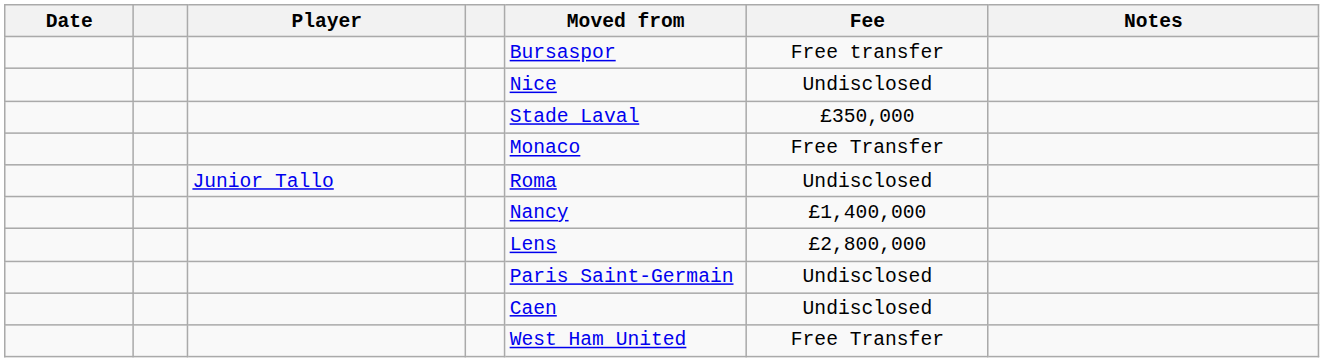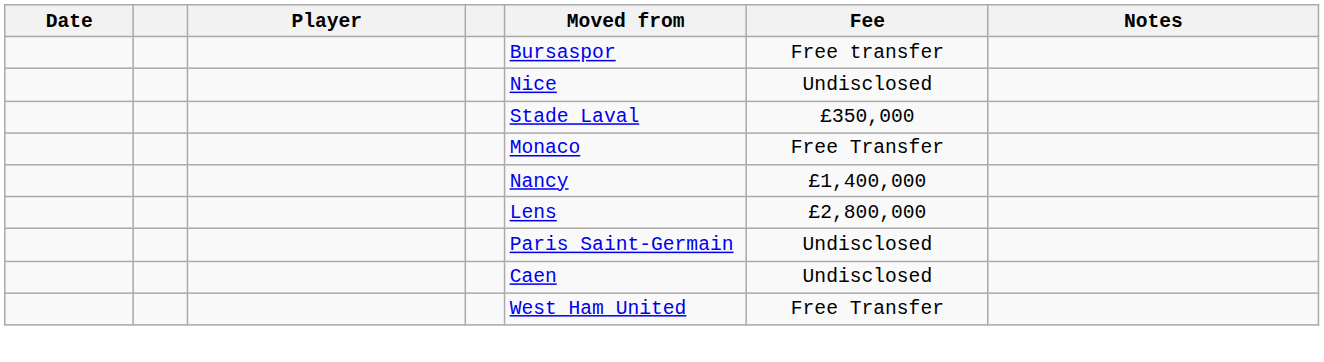 <table class="wikitable sortable">
 <tr>
 <th style="width:80px;">Date</th>
 <th style="width:30px;"></th>
 <th style="width:180px;">Player</th>
 <th style="width:20px;"></th>
 <th style="width:155px;">Moved from</th>
 <th style="width:155px;" class="unsortable">Fee</th>
 <th style="width:215px;" class="unsortable">Notes</th>
 </tr>
 <tr>
 <td></td>
 <td align=center></td>
 <td> </td>
 <td></td>
 <td> <a href='#'>Bursaspor</a></td>
 <td align=center>Free transfer</td>
 <td align=center></td>
 </tr>
 <tr>
 <td></td>
 <td align=center></td>
 <td> </td>
 <td></td>
 <td> <a href='#'>Nice</a></td>
 <td align=center>Undisclosed</td>
 <td align=center></td>
 </tr>
 <tr>
 <td></td>
 <td align=center></td>
 <td> </td>
 <td></td>
 <td> <a href='#'>Stade Laval</a></td>
 <td align=center>£350,000</td>
 <td align=center></td>
 </tr>
 <tr>
 <td></td>
 <td align=center></td>
 <td> </td>
 <td></td>
 <td> <a href='#'>Monaco</a></td>
 <td align=center>Free Transfer</td>
 <td align=center></td>
 </tr>
 <tr>
 <td></td>
 <td align=center></td>
-<td> <a href='#'>Junior Tallo</a></td>
-<td></td>
-<td> <a href='#'>Roma</a></td>
-<td align=center>Undisclosed</td>
-<td align=center></td>
-</tr>
-<tr>
-<td></td>
-<td align=center></td>
 <td> </td>
 <td></td>
 <td> <a href='#'>Nancy</a></td>
 <td align=center>£1,400,000</td>
 <td align=center></td>
 </tr>
 <tr>
 <td></td>
 <td align=center></td>
 <td> </td>
 <td></td>
 <td> <a href='#'>Lens</a></td>
 <td align=center>£2,800,000</td>
 <td align=center></td>
 </tr>
 <tr>
 <td></td>
 <td align=center></td>
 <td> </td>
 <td></td>
 <td> <a href='#'>Paris Saint-Germain</a></td>
 <td align=center>Undisclosed</td>
 <td align=center></td>
 </tr>
 <tr>
 <td></td>
 <td align=center></td>
 <td> </td>
 <td></td>
 <td> <a href='#'>Caen</a></td>
 <td align=center>Undisclosed</td>
 <td align=center></td>
 </tr>
 <tr>
 <td></td>
 <td align=center></td>
 <td> </td>
 <td></td>
 <td> <a href='#'>West Ham United</a></td>
 <td align=center>Free Transfer</td>
 <td align=center></td>
 </tr>
 </table>
